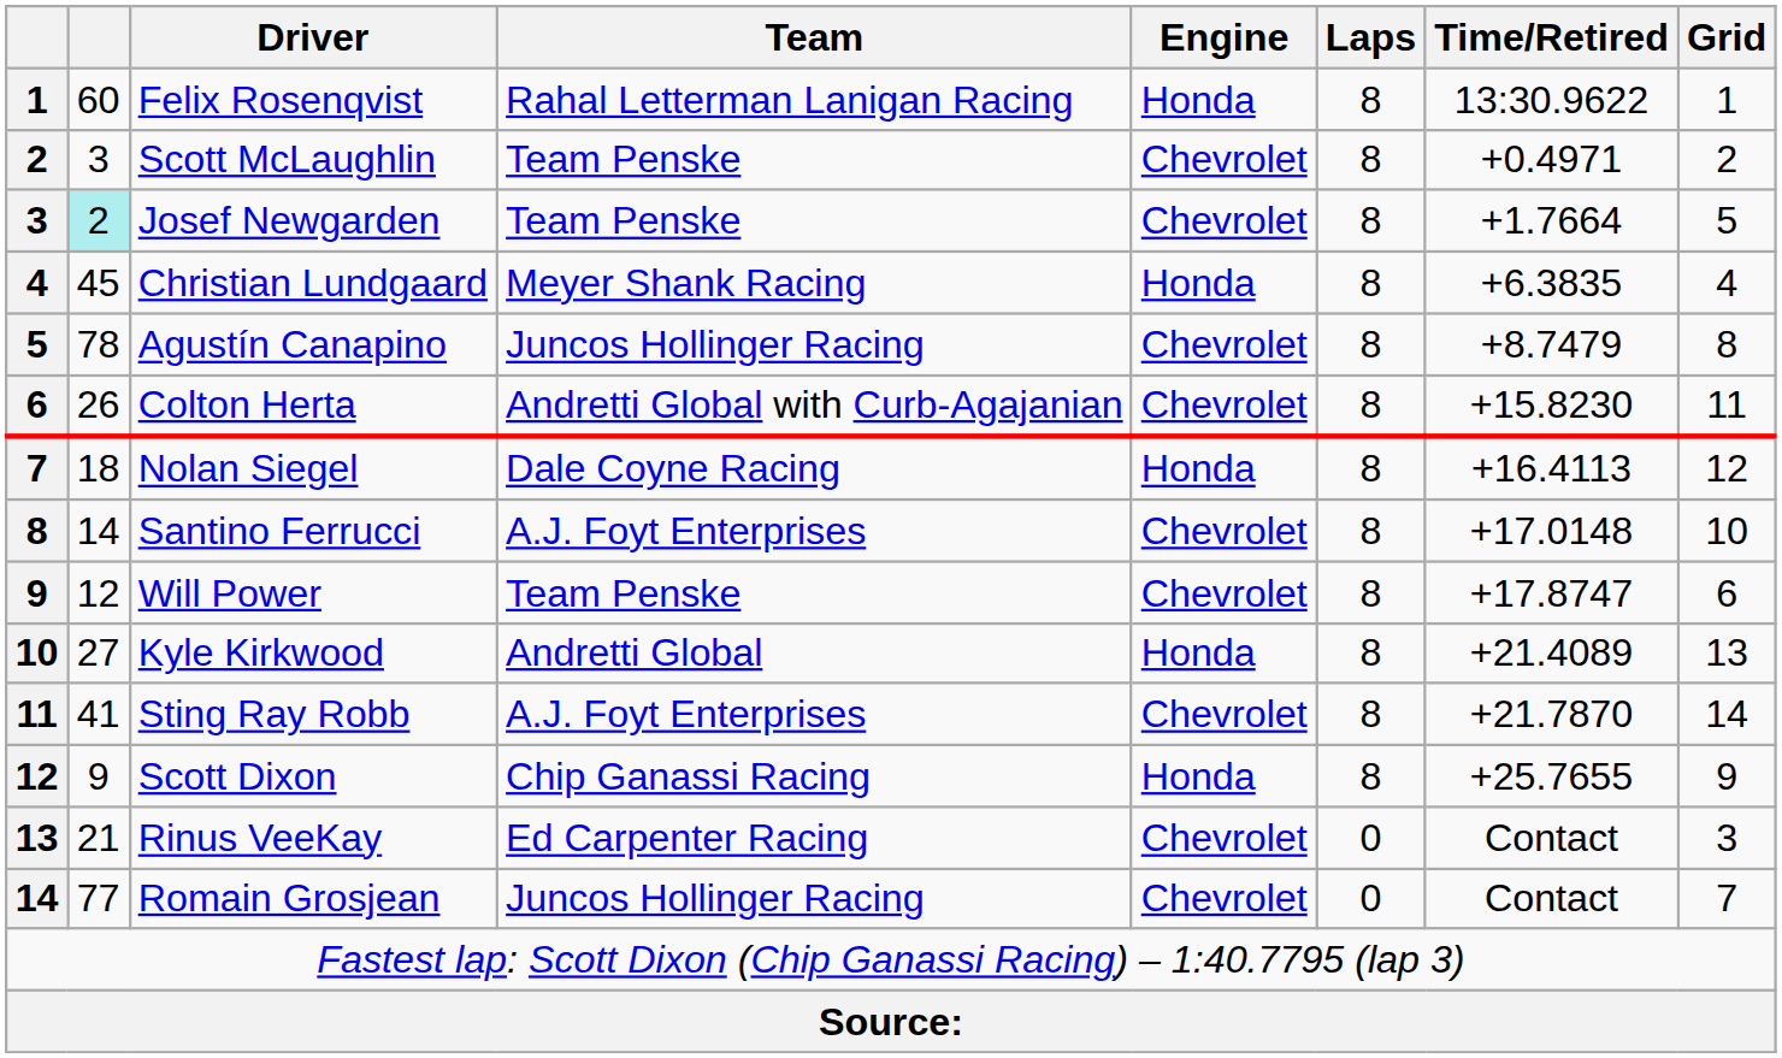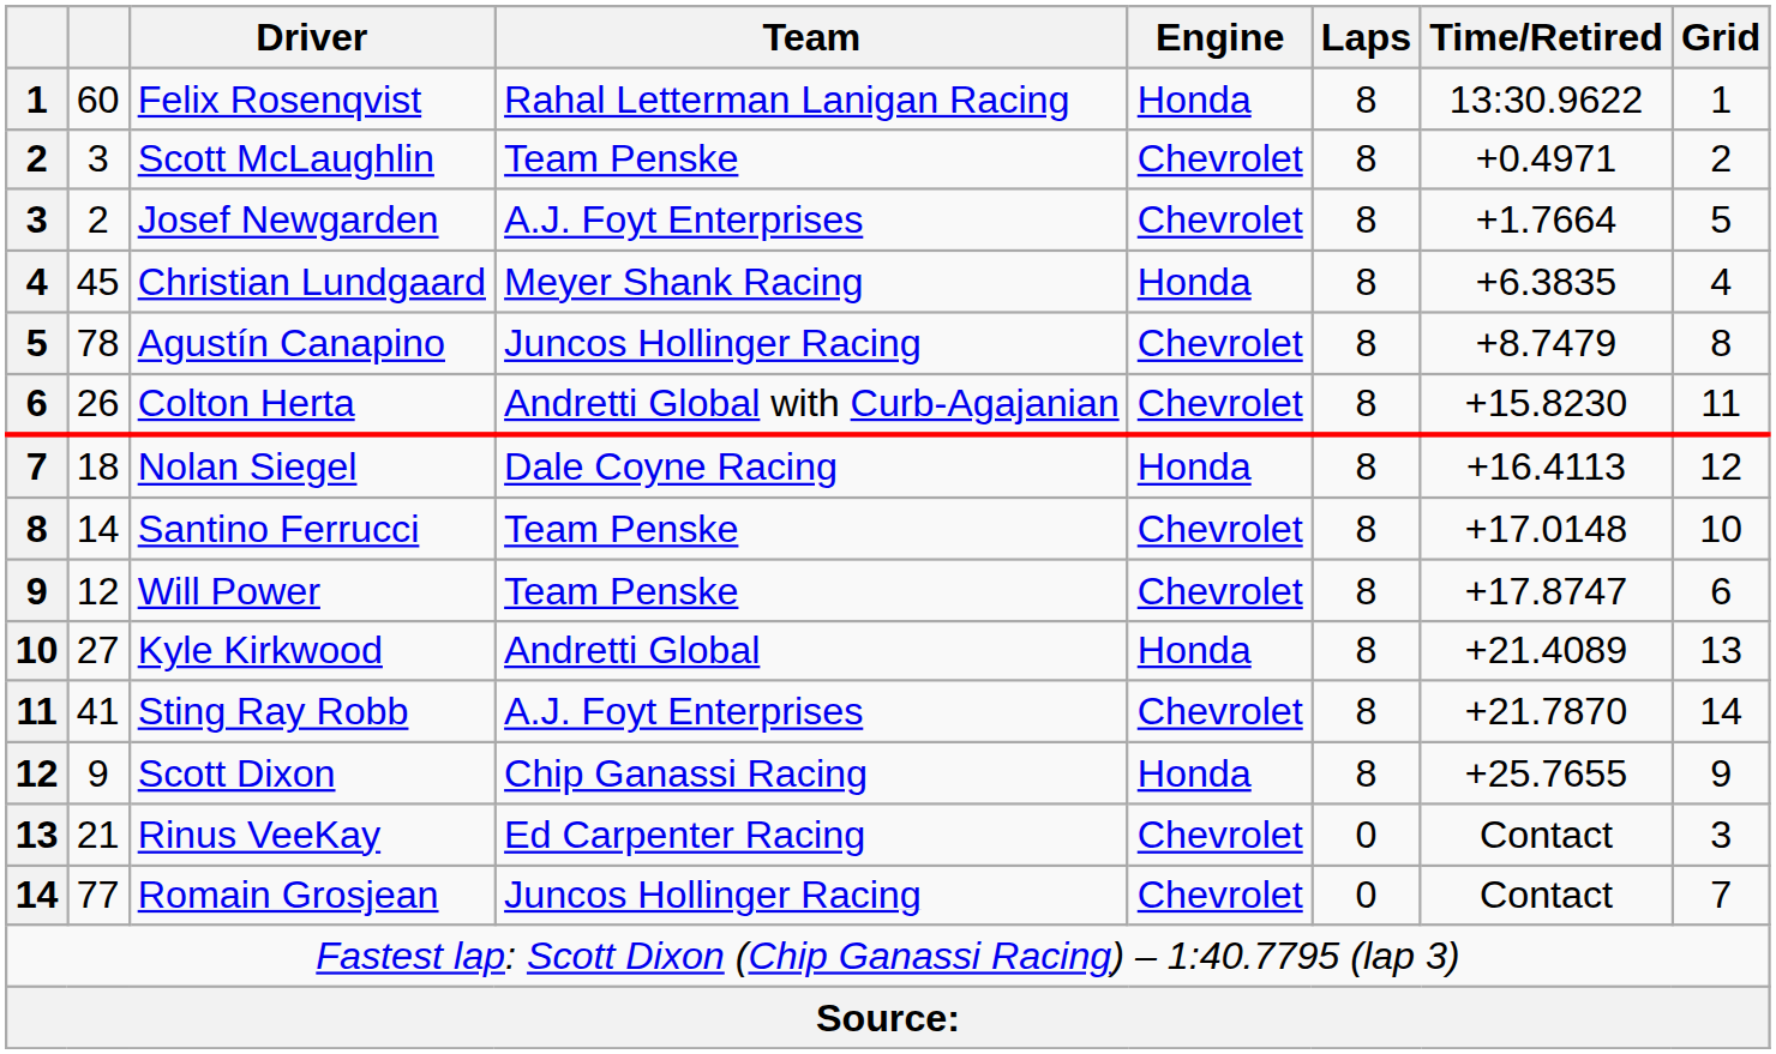 <table class="wikitable sortable" style="font-size:90%;">
 <tr>
 <th scope="col"></th>
 <th scope="col"></th>
 <th scope="col">Driver</th>
 <th scope="col">Team</th>
 <th scope="col">Engine</th>
 <th class="unsortable" scope="col">Laps</th>
 <th class="unsortable" scope="col">Time/Retired</th>
 <th scope="col">Grid</th>
 </tr>
 <tr>
 <th>1</th>
 <td align="center">60</td>
 <td nowrap> <a href='#'>Felix Rosenqvist</a></td>
 <td nowrap><a href='#'>Rahal Letterman Lanigan Racing</a></td>
 <td nowrap><a href='#'>Honda</a></td>
 <td align="center">8</td>
 <td align="center">13:30.9622</td>
 <td align="center">1</td>
 </tr>
 <tr>
 <th>2</th>
 <td align="center">3</td>
 <td nowrap> <a href='#'>Scott McLaughlin</a></td>
 <td nowrap><a href='#'>Team Penske</a></td>
 <td nowrap><a href='#'>Chevrolet</a></td>
 <td align="center">8</td>
 <td align="center">+0.4971</td>
 <td align="center">2</td>
 </tr>
 <tr>
 <th>3</th>
-<td align="center" style="background: paleturquoise;">2</td>
+<td align="center">2</td>
 <td nowrap> <a href='#'>Josef Newgarden</a></td>
-<td nowrap><a href='#'>Team Penske</a></td>
+<td nowrap><a href='#'>A.J. Foyt Enterprises</a></td>
 <td nowrap><a href='#'>Chevrolet</a></td>
 <td align="center">8</td>
 <td align="center">+1.7664</td>
 <td align="center">5</td>
 </tr>
 <tr>
 <th>4</th>
 <td align="center">45</td>
 <td nowrap> <a href='#'>Christian Lundgaard</a></td>
 <td nowrap><a href='#'>Meyer Shank Racing</a></td>
 <td nowrap><a href='#'>Honda</a></td>
 <td align="center">8</td>
 <td align="center">+6.3835</td>
 <td align="center">4</td>
 </tr>
 <tr>
 <th>5</th>
 <td align="center">78</td>
 <td nowrap> <a href='#'>Agustín Canapino</a></td>
 <td nowrap><a href='#'>Juncos Hollinger Racing</a></td>
 <td nowrap><a href='#'>Chevrolet</a></td>
 <td align="center">8</td>
 <td align="center">+8.7479</td>
 <td align="center">8</td>
 </tr>
 <tr>
 <th>6</th>
 <td align="center">26</td>
 <td nowrap> <a href='#'>Colton Herta</a></td>
 <td nowrap><a href='#'>Andretti Global</a> with <a href='#'>Curb-Agajanian</a></td>
 <td nowrap><a href='#'>Chevrolet</a></td>
 <td align="center">8</td>
 <td align="center">+15.8230</td>
 <td align="center">11</td>
 </tr>
 <tr style="border-top: solid 2.5px red;">
 <th>7</th>
 <td align="center">18</td>
 <td nowrap> <a href='#'>Nolan Siegel</a> <strong></strong></td>
 <td nowrap><a href='#'>Dale Coyne Racing</a></td>
 <td nowrap><a href='#'>Honda</a></td>
 <td align="center">8</td>
 <td align="center">+16.4113</td>
 <td align="center">12</td>
 </tr>
 <tr>
 <th>8</th>
 <td align="center">14</td>
 <td nowrap> <a href='#'>Santino Ferrucci</a></td>
-<td nowrap><a href='#'>A.J. Foyt Enterprises</a></td>
+<td nowrap><a href='#'>Team Penske</a></td>
 <td nowrap><a href='#'>Chevrolet</a></td>
 <td align="center">8</td>
 <td align="center">+17.0148</td>
 <td align="center">10</td>
 </tr>
 <tr>
 <th>9</th>
 <td align="center">12</td>
 <td nowrap> <a href='#'>Will Power</a></td>
 <td nowrap><a href='#'>Team Penske</a></td>
 <td nowrap><a href='#'>Chevrolet</a></td>
 <td align="center">8</td>
 <td align="center">+17.8747</td>
 <td align="center">6</td>
 </tr>
 <tr>
 <th>10</th>
 <td align="center">27</td>
 <td nowrap> <a href='#'>Kyle Kirkwood</a></td>
 <td nowrap><a href='#'>Andretti Global</a></td>
 <td nowrap><a href='#'>Honda</a></td>
 <td align="center">8</td>
 <td align="center">+21.4089</td>
 <td align="center">13</td>
 </tr>
 <tr>
 <th>11</th>
 <td align="center">41</td>
 <td nowrap> <a href='#'>Sting Ray Robb</a></td>
 <td nowrap><a href='#'>A.J. Foyt Enterprises</a></td>
 <td nowrap><a href='#'>Chevrolet</a></td>
 <td align="center">8</td>
 <td align="center">+21.7870</td>
 <td align="center">14</td>
 </tr>
 <tr>
 <th>12</th>
 <td align="center">9</td>
 <td nowrap> <a href='#'>Scott Dixon</a></td>
 <td nowrap><a href='#'>Chip Ganassi Racing</a></td>
 <td nowrap><a href='#'>Honda</a></td>
 <td align="center">8</td>
 <td align="center">+25.7655</td>
 <td align="center">9</td>
 </tr>
 <tr>
 <th>13</th>
 <td align="center">21</td>
 <td nowrap> <a href='#'>Rinus VeeKay</a></td>
 <td nowrap><a href='#'>Ed Carpenter Racing</a></td>
 <td nowrap><a href='#'>Chevrolet</a></td>
 <td align="center">0</td>
 <td align="center">Contact</td>
 <td align="center">3</td>
 </tr>
 <tr>
 <th>14</th>
 <td align="center">77</td>
 <td nowrap> <a href='#'>Romain Grosjean</a></td>
 <td nowrap><a href='#'>Juncos Hollinger Racing</a></td>
 <td nowrap><a href='#'>Chevrolet</a></td>
 <td align="center">0</td>
 <td align="center">Contact</td>
 <td align="center">7</td>
 </tr>
 <tr>
 <td align=center colspan=8><em><a href='#'>Fastest lap</a>:  <a href='#'>Scott Dixon</a> (<a href='#'>Chip Ganassi Racing</a>) – 1:40.7795 (lap 3)</em></td>
 </tr>
 <tr>
 <th colspan=8>Source:</th>
 </tr>
 </table>
